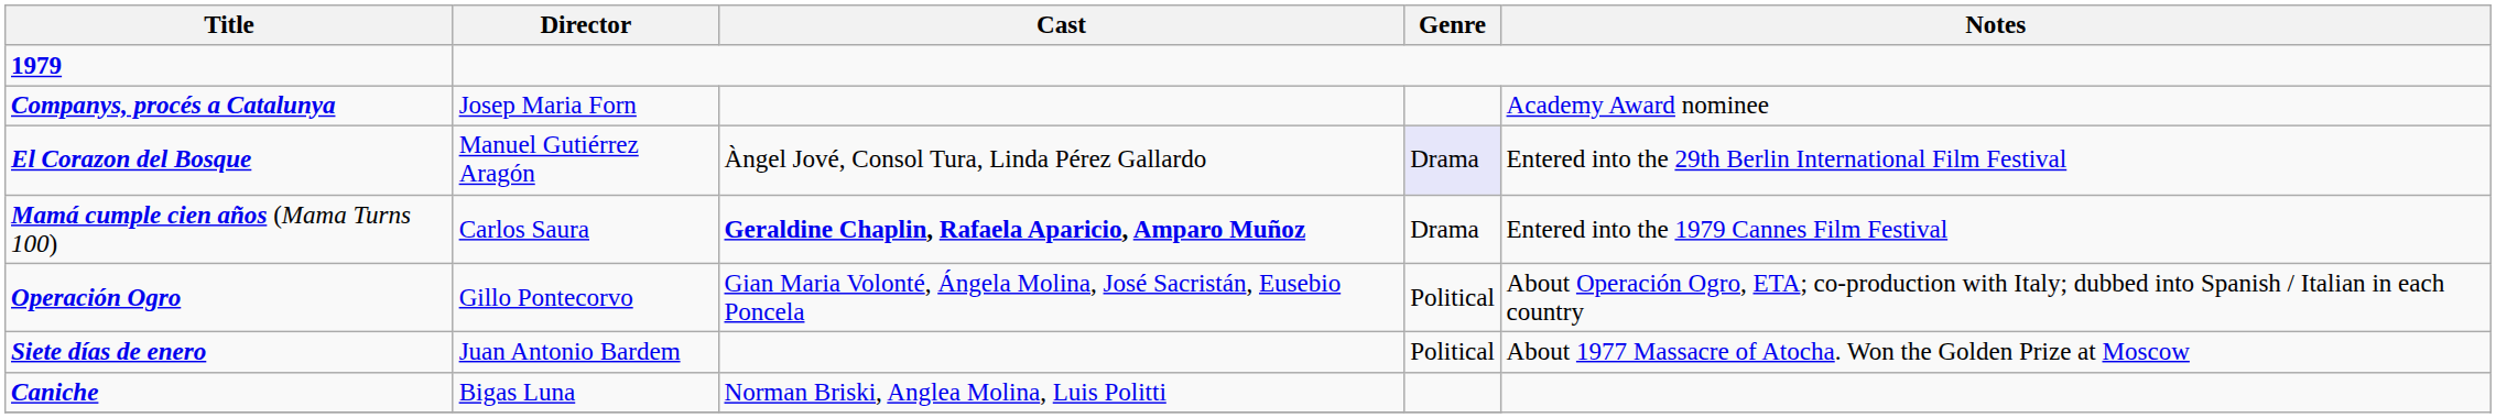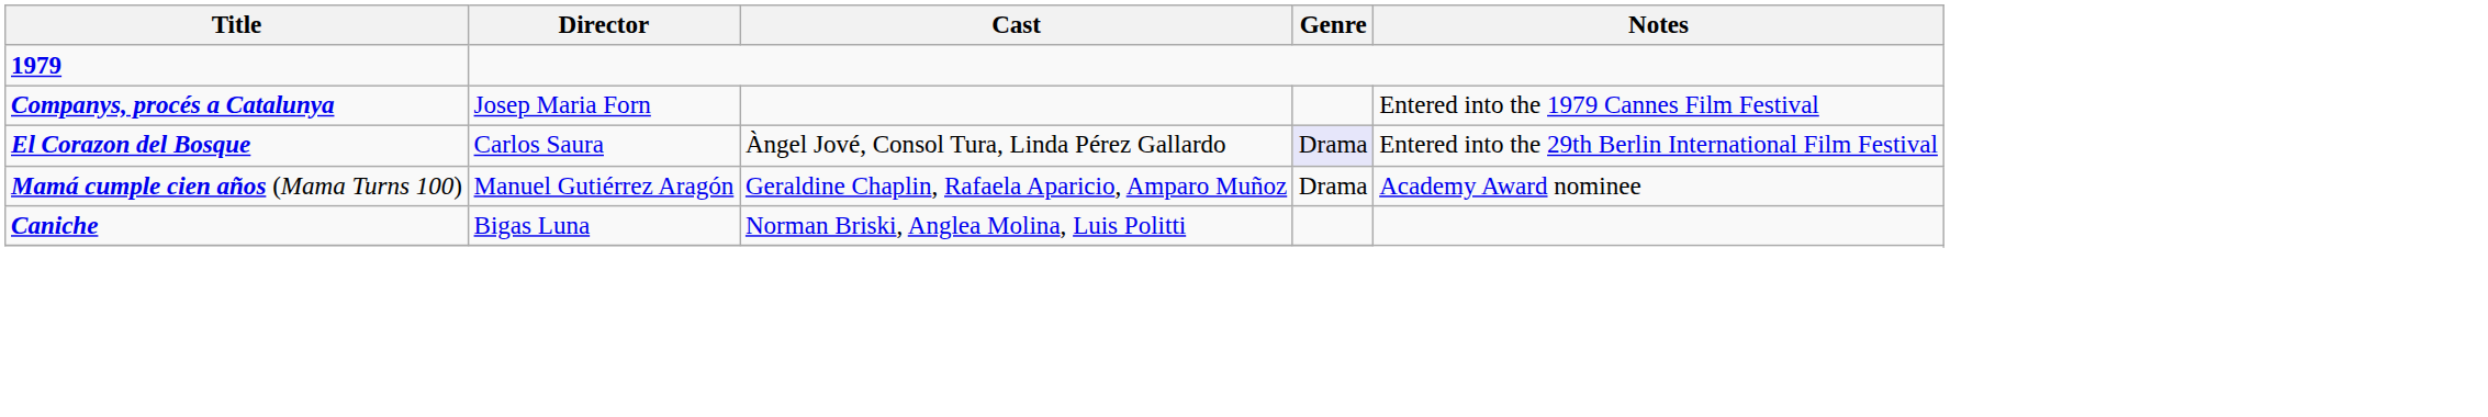 <table class="wikitable">
 <tr>
 <th>Title</th>
 <th>Director</th>
 <th>Cast</th>
 <th>Genre</th>
 <th>Notes</th>
 </tr>
 <tr>
 <td><strong><a href='#'>1979</a></strong></td>
 </tr>
 <tr>
 <td><strong><em><a href='#'>Companys, procés a Catalunya</a></em></strong></td>
 <td><a href='#'>Josep Maria Forn</a></td>
 <td></td>
 <td></td>
-<td><a href='#'>Academy Award</a> nominee</td>
+<td>Entered into the <a href='#'>1979 Cannes Film Festival</a></td>
 </tr>
 <tr>
 <td><strong><em><a href='#'>El Corazon del Bosque</a></em></strong></td>
-<td><a href='#'>Manuel Gutiérrez Aragón</a></td>
+<td><a href='#'>Carlos Saura</a></td>
 <td>Àngel Jové, Consol Tura, Linda Pérez Gallardo</td>
 <td style="background: lavender;">Drama</td>
 <td>Entered into the <a href='#'>29th Berlin International Film Festival</a></td>
 </tr>
 <tr>
 <td><strong><em><a href='#'>Mamá cumple cien años</a></em></strong> (<em>Mama Turns 100</em>)</td>
-<td><a href='#'>Carlos Saura</a></td>
-<td><strong><a href='#'>Geraldine Chaplin</a>, <a href='#'>Rafaela Aparicio</a>, <a href='#'>Amparo Muñoz</a></strong></td>
+<td><a href='#'>Manuel Gutiérrez Aragón</a></td>
+<td><a href='#'>Geraldine Chaplin</a>, <a href='#'>Rafaela Aparicio</a>, <a href='#'>Amparo Muñoz</a></td>
 <td>Drama</td>
-<td>Entered into the <a href='#'>1979 Cannes Film Festival</a></td>
-</tr>
-<tr>
-<td><strong><em><a href='#'>Operación Ogro</a></em></strong></td>
-<td><a href='#'>Gillo Pontecorvo</a></td>
-<td><a href='#'>Gian Maria Volonté</a>, <a href='#'>Ángela Molina</a>, <a href='#'>José Sacristán</a>, <a href='#'>Eusebio Poncela</a></td>
-<td>Political</td>
-<td>About <a href='#'>Operación Ogro</a>, <a href='#'>ETA</a>; co-production with Italy; dubbed into Spanish / Italian in each country</td>
-</tr>
-<tr>
-<td><strong><em><a href='#'>Siete días de enero</a></em></strong></td>
-<td><a href='#'>Juan Antonio Bardem</a></td>
-<td></td>
-<td>Political</td>
-<td>About <a href='#'>1977 Massacre of Atocha</a>. Won the Golden Prize at <a href='#'>Moscow</a></td>
+<td><a href='#'>Academy Award</a> nominee</td>
 </tr>
 <tr>
 <td><strong><em><a href='#'>Caniche</a></em></strong></td>
 <td><a href='#'>Bigas Luna</a></td>
 <td><a href='#'>Norman Briski</a>,  <a href='#'>Anglea Molina</a>, <a href='#'>Luis Politti</a></td>
 <td></td>
 </tr>
 <tr>
 </tr>
 </table>
